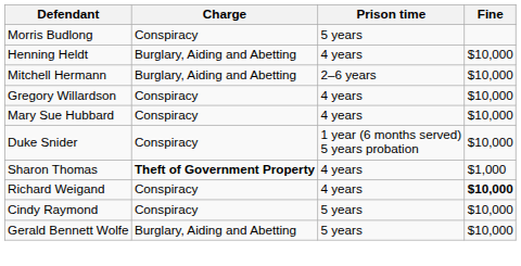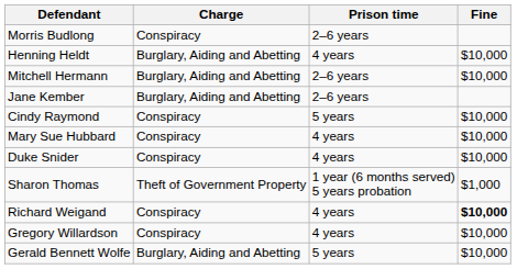 <table class="wikitable">
 <tr>
 <th>Defendant</th>
 <th>Charge</th>
 <th>Prison time</th>
 <th>Fine</th>
 </tr>
 <tr>
 <td>Morris Budlong</td>
 <td>Conspiracy</td>
-<td>5 years</td>
+<td>2–6 years</td>
 <td></td>
 </tr>
 <tr>
 <td>Henning Heldt</td>
 <td>Burglary, Aiding and Abetting</td>
 <td>4 years</td>
 <td>$10,000</td>
 </tr>
 <tr>
 <td>Mitchell Hermann</td>
 <td>Burglary, Aiding and Abetting</td>
 <td>2–6 years</td>
 <td>$10,000</td>
 </tr>
 <tr>
-<td>Gregory Willardson</td>
+<td>Jane Kember</td>
+<td>Burglary, Aiding and Abetting</td>
+<td>2–6 years</td>
+<td></td>
+</tr>
+<tr>
+<td>Cindy Raymond</td>
 <td>Conspiracy</td>
-<td>4 years</td>
+<td>5 years</td>
 <td>$10,000</td>
 </tr>
 <tr>
 <td>Mary Sue Hubbard</td>
 <td>Conspiracy</td>
 <td>4 years</td>
 <td>$10,000</td>
 </tr>
 <tr>
 <td>Duke Snider</td>
 <td>Conspiracy</td>
-<td>1 year (6 months served)<br> 5 years probation</td>
+<td>4 years</td>
 <td>$10,000</td>
 </tr>
 <tr>
 <td>Sharon Thomas</td>
-<td><strong>Theft of Government Property</strong></td>
-<td>4 years</td>
+<td>Theft of Government Property</td>
+<td>1 year (6 months served)<br> 5 years probation</td>
 <td>$1,000</td>
 </tr>
 <tr>
 <td>Richard Weigand</td>
 <td>Conspiracy</td>
 <td>4 years</td>
 <td><strong>$10,000</strong></td>
 </tr>
 <tr>
-<td>Cindy Raymond</td>
+<td>Gregory Willardson</td>
 <td>Conspiracy</td>
-<td>5 years</td>
+<td>4 years</td>
 <td>$10,000</td>
 </tr>
 <tr>
 <td>Gerald Bennett Wolfe</td>
 <td>Burglary, Aiding and Abetting</td>
 <td>5 years</td>
 <td>$10,000</td>
 </tr>
 </table>
